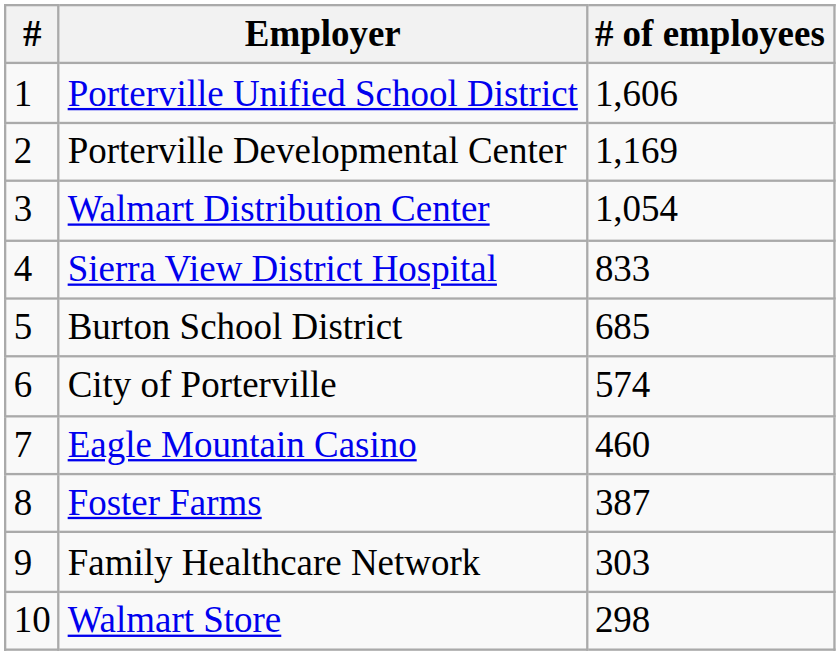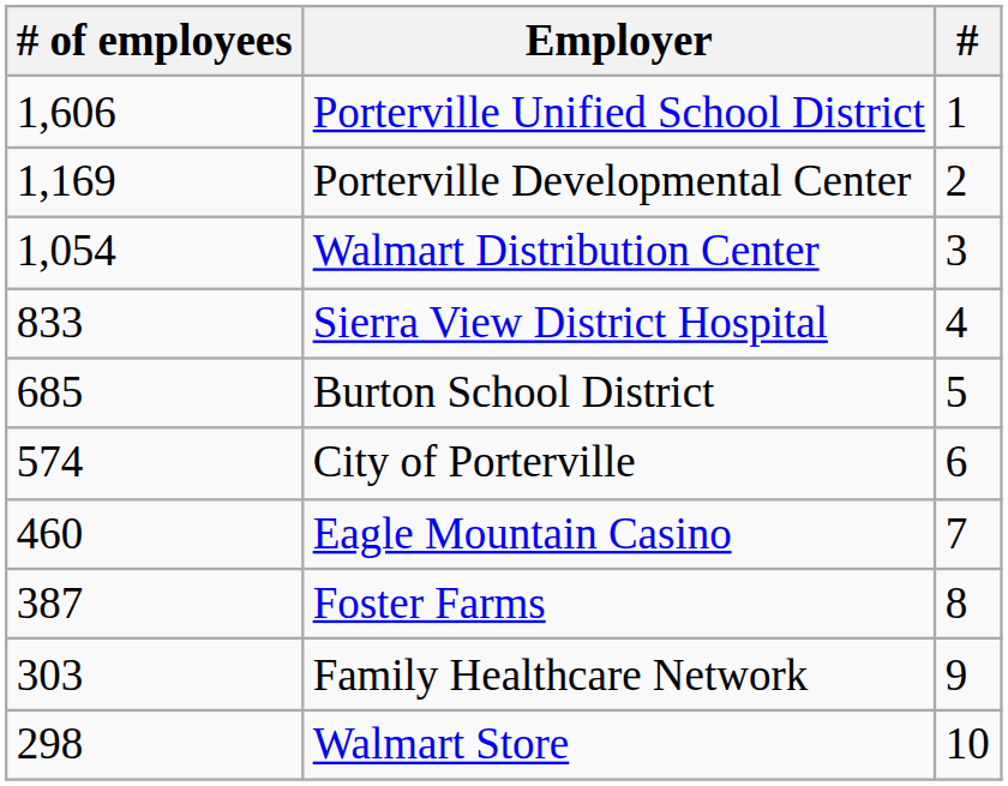 <table class="wikitable">
 <tr>
+<th># of employees</th>
+<th>Employer</th>
 <th>#</th>
-<th>Employer</th>
-<th># of employees</th>
 </tr>
 <tr>
+<td>1,606</td>
+<td><a href='#'>Porterville Unified School District</a></td>
 <td>1</td>
-<td><a href='#'>Porterville Unified School District</a></td>
-<td>1,606</td>
 </tr>
 <tr>
+<td>1,169</td>
+<td>Porterville Developmental Center</td>
 <td>2</td>
-<td>Porterville Developmental Center</td>
-<td>1,169</td>
 </tr>
 <tr>
+<td>1,054</td>
+<td><a href='#'>Walmart Distribution Center</a></td>
 <td>3</td>
-<td><a href='#'>Walmart Distribution Center</a></td>
-<td>1,054</td>
 </tr>
 <tr>
+<td>833</td>
+<td><a href='#'>Sierra View District Hospital</a></td>
 <td>4</td>
-<td><a href='#'>Sierra View District Hospital</a></td>
-<td>833</td>
 </tr>
 <tr>
+<td>685</td>
+<td>Burton School District</td>
 <td>5</td>
-<td>Burton School District</td>
-<td>685</td>
 </tr>
 <tr>
+<td>574</td>
+<td>City of Porterville</td>
 <td>6</td>
-<td>City of Porterville</td>
-<td>574</td>
 </tr>
 <tr>
+<td>460</td>
+<td><a href='#'>Eagle Mountain Casino</a></td>
 <td>7</td>
-<td><a href='#'>Eagle Mountain Casino</a></td>
-<td>460</td>
 </tr>
 <tr>
+<td>387</td>
+<td><a href='#'>Foster Farms</a></td>
 <td>8</td>
-<td><a href='#'>Foster Farms</a></td>
-<td>387</td>
 </tr>
 <tr>
+<td>303</td>
+<td>Family Healthcare Network</td>
 <td>9</td>
-<td>Family Healthcare Network</td>
-<td>303</td>
 </tr>
 <tr>
+<td>298</td>
+<td><a href='#'>Walmart Store</a></td>
 <td>10</td>
-<td><a href='#'>Walmart Store</a></td>
-<td>298</td>
 </tr>
 </table>
